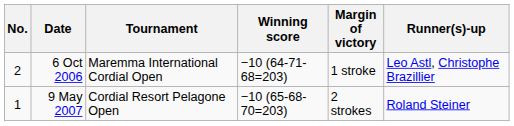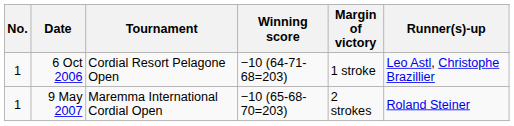 <table class="wikitable" style="font-size:95%;">
 <tr>
 <th>No.</th>
 <th>Date</th>
 <th>Tournament</th>
 <th>Winning score</th>
 <th>Margin of<br>victory</th>
 <th>Runner(s)-up</th>
 </tr>
 <tr>
-<td align=center>2</td>
+<td align=center>1</td>
 <td align=right>6 Oct <a href='#'>2006</a></td>
-<td>Maremma International Cordial Open</td>
+<td>Cordial Resort Pelagone Open</td>
 <td>−10 (64-71-68=203)</td>
 <td>1 stroke</td>
 <td> <a href='#'>Leo Astl</a>,  <a href='#'>Christophe Brazillier</a></td>
 </tr>
 <tr>
 <td align=center>1</td>
 <td align=right>9 May <a href='#'>2007</a></td>
-<td>Cordial Resort Pelagone Open</td>
+<td>Maremma International Cordial Open</td>
 <td>−10 (65-68-70=203)</td>
 <td>2 strokes</td>
 <td> <a href='#'>Roland Steiner</a></td>
 </tr>
 </table>
